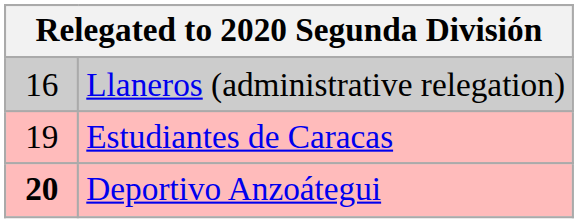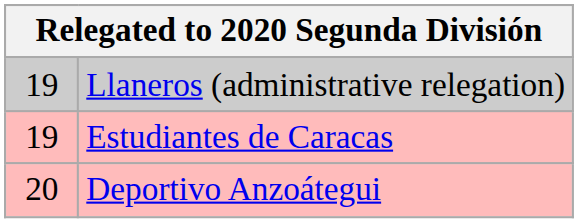 <table class="wikitable">
 <tr>
 <th colspan=3>Relegated to 2020 Segunda División</th>
 </tr>
 <tr bgcolor=#CCCCCC>
-<td width=28 align=center>16</td>
+<td width=28 align=center>19</td>
 <td><a href='#'>Llaneros</a> (administrative relegation)</td>
 </tr>
 <tr bgcolor=#FFBBBB>
 <td width=28 align=center>19</td>
 <td><a href='#'>Estudiantes de Caracas</a></td>
 </tr>
 <tr bgcolor=#FFBBBB>
-<td width=28 align=center><strong>20</strong></td>
+<td width=28 align=center>20</td>
 <td><a href='#'>Deportivo Anzoátegui</a></td>
 </tr>
 </table>
